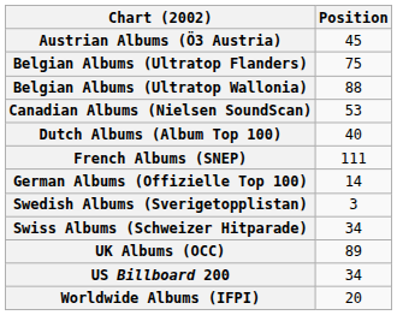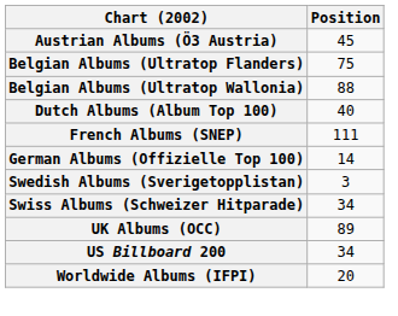 <table class="wikitable sortable plainrowheaders" style="text-align:center">
 <tr>
 <th scope="col">Chart (2002)</th>
 <th scope="col">Position</th>
 </tr>
 <tr>
 <th scope="row">Austrian Albums (Ö3 Austria)</th>
 <td>45</td>
 </tr>
 <tr>
 <th scope="row">Belgian Albums (Ultratop Flanders)</th>
 <td>75</td>
 </tr>
 <tr>
 <th scope="row">Belgian Albums (Ultratop Wallonia)</th>
 <td>88</td>
-</tr>
-<tr>
-<th scope="row">Canadian Albums (Nielsen SoundScan)</th>
-<td>53</td>
 </tr>
 <tr>
 <th scope="row">Dutch Albums (Album Top 100)</th>
 <td>40</td>
 </tr>
 <tr>
 <th scope="row">French Albums (SNEP)</th>
 <td>111</td>
 </tr>
 <tr>
 <th scope="row">German Albums (Offizielle Top 100)</th>
 <td>14</td>
 </tr>
 <tr>
 <th scope="row">Swedish Albums (Sverigetopplistan)</th>
 <td>3</td>
 </tr>
 <tr>
 <th scope="row">Swiss Albums (Schweizer Hitparade)</th>
 <td>34</td>
 </tr>
 <tr>
 <th scope="row">UK Albums (OCC)</th>
 <td>89</td>
 </tr>
 <tr>
 <th scope="row">US <em>Billboard</em> 200</th>
 <td>34</td>
 </tr>
 <tr>
 <th scope="row">Worldwide Albums (IFPI)</th>
 <td>20</td>
 </tr>
 </table>
